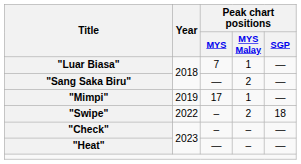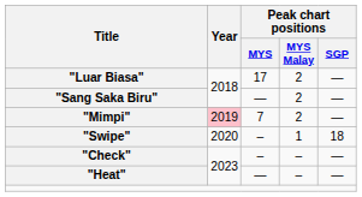 <table class="wikitable plainrowheaders" style="text-align:center;">
 <tr>
 <th rowspan="2" scope="col" style="width:16em;">Title</th>
 <th rowspan="2" scope="col">Year</th>
 <th colspan="3">Peak chart positions</th>
 </tr>
 <tr>
 <th scope="col" style="width:3em;font-size:90%;"><a href='#'>MYS</a><br></th>
 <th scope="col" style="width:3em;font-size:90%;"><a href='#'>MYS<br>Malay</a><br></th>
 <th scope="col" style="width:3em;font-size:90%;"><a href='#'>SGP</a><br></th>
 </tr>
 <tr>
 <th scope="row">"Luar Biasa" </th>
 <td rowspan="2">2018</td>
-<td>7</td>
-<td>1</td>
+<td>17</td>
+<td>2</td>
 <td>—</td>
 </tr>
 <tr>
 <th scope="row">"Sang Saka Biru" </th>
 <td>—</td>
 <td>2</td>
 <td>—</td>
 </tr>
 <tr>
 <th scope="row">"Mimpi" </th>
-<td>2019</td>
-<td>17</td>
-<td>1</td>
+<td style="background: pink;">2019</td>
+<td>7</td>
+<td>2</td>
 <td>—</td>
 </tr>
 <tr>
 <th scope="row">"Swipe"</th>
-<td>2022</td>
+<td>2020</td>
 <td>–</td>
-<td>2</td>
+<td>1</td>
 <td>18</td>
 </tr>
 <tr>
 <th scope="row">"Check"</th>
 <td rowspan="2">2023</td>
 <td>–</td>
 <td>–</td>
 <td>—</td>
 </tr>
 <tr>
 <th scope="row">"Heat"</th>
 <td>—</td>
 <td>–</td>
 <td>—</td>
 </tr>
 <tr>
 <td colspan="5"></td>
 </tr>
 </table>
